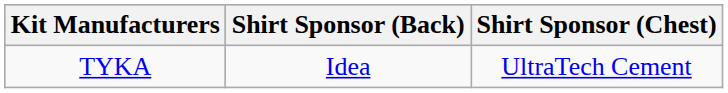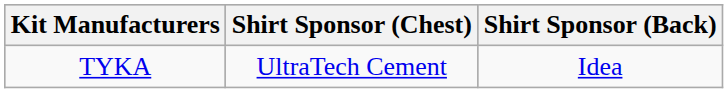 <table class="wikitable" style="text-align: center;">
 <tr>
 <th>Kit Manufacturers</th>
+<th>Shirt Sponsor (Chest)</th>
 <th>Shirt Sponsor (Back)</th>
-<th>Shirt Sponsor (Chest)</th>
 </tr>
 <tr>
 <td><a href='#'>TYKA</a></td>
+<td><a href='#'>UltraTech Cement</a></td>
 <td><a href='#'>Idea</a></td>
-<td><a href='#'>UltraTech Cement</a></td>
 </tr>
 </table>
